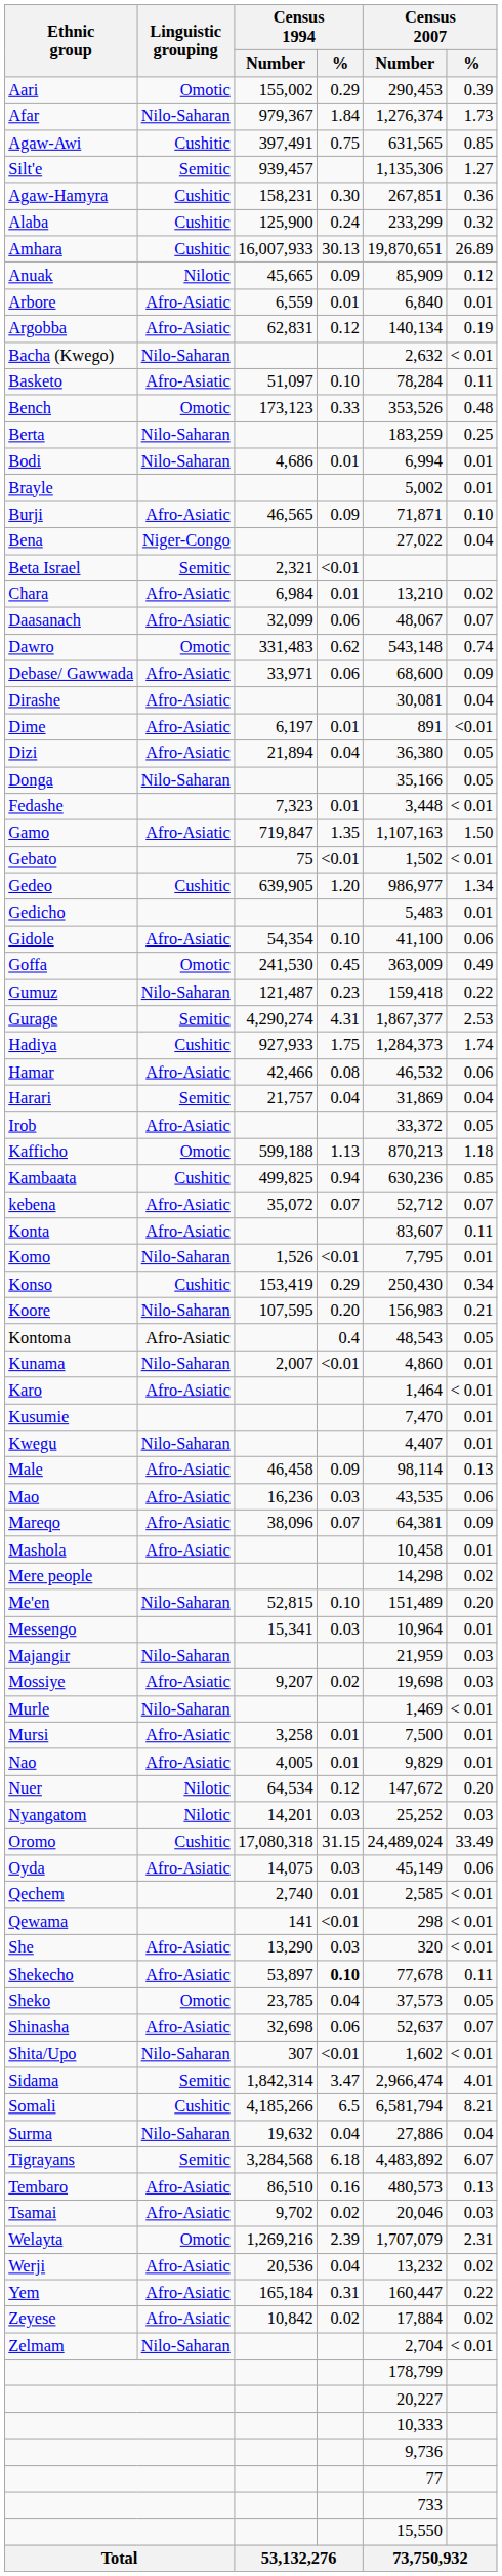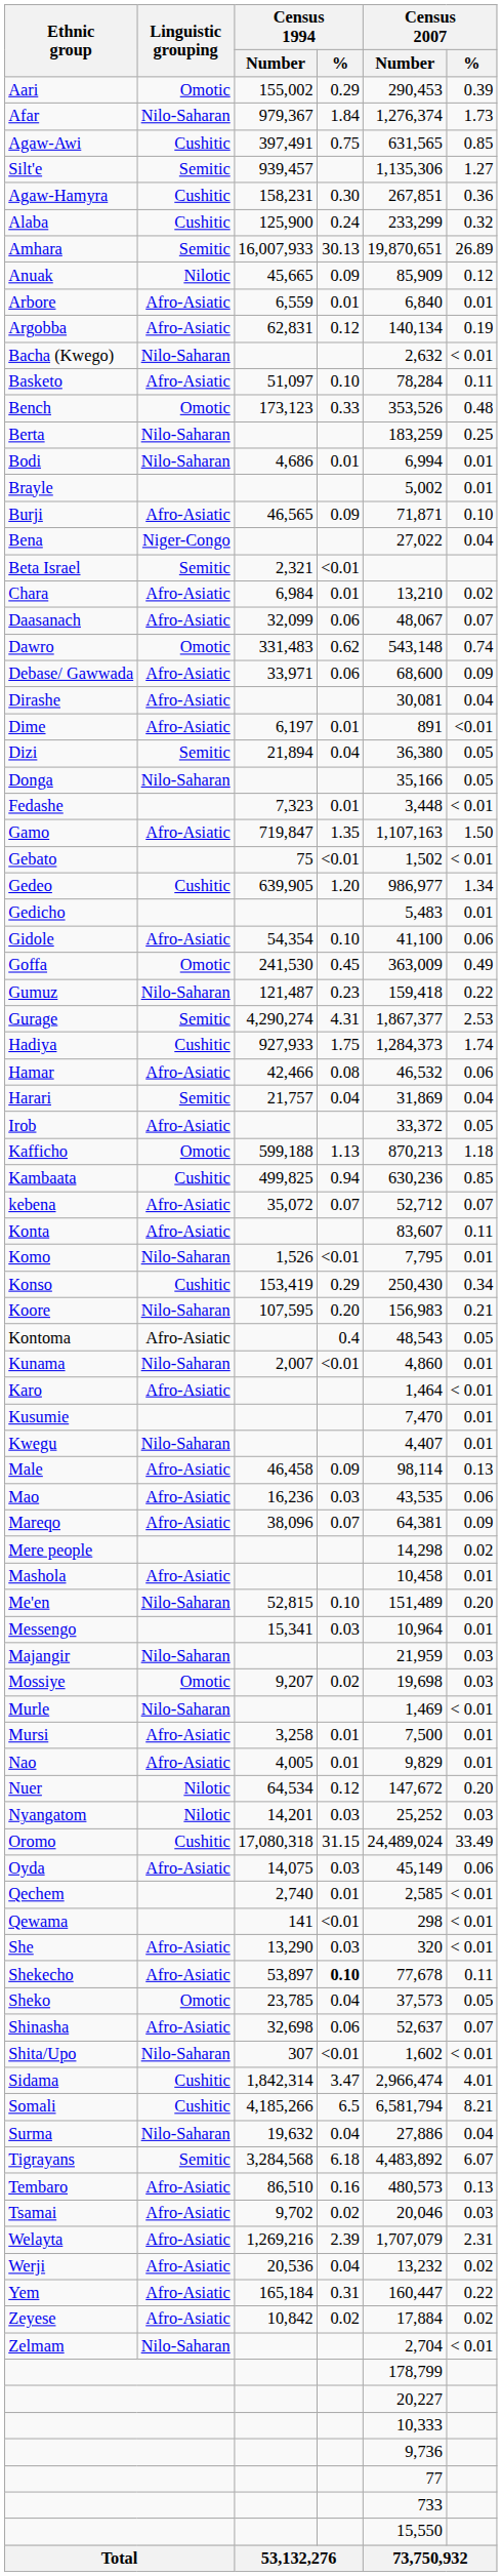 <table class="wikitable sortable mw-collapsible" style="text-align: right;">
 <tr bgcolor="#e0e0e0">
 <th rowspan="2">Ethnic<br>group</th>
 <th rowspan="2">Linguistic<br>grouping</th>
 <th colspan="2">Census<br>  1994</th>
 <th colspan="2">Census<br> 2007</th>
 </tr>
 <tr bgcolor="#e0e0e0">
 <th>Number</th>
 <th>%</th>
 <th>Number</th>
 <th>%</th>
 </tr>
 <tr>
 <td align="left"><a href='#'>Aari</a></td>
 <td><a href='#'>Omotic</a></td>
 <td>155,002</td>
 <td>0.29</td>
 <td>290,453</td>
 <td>0.39</td>
 </tr>
 <tr>
 <td align="left"><a href='#'>Afar</a></td>
 <td><a href='#'>Nilo-Saharan</a></td>
 <td>979,367</td>
 <td>1.84</td>
 <td>1,276,374</td>
 <td>1.73</td>
 </tr>
 <tr>
 <td align="left"><a href='#'>Agaw-Awi</a></td>
 <td><a href='#'>Cushitic</a></td>
 <td>397,491</td>
 <td>0.75</td>
 <td>631,565</td>
 <td>0.85</td>
 </tr>
 <tr>
 <td align="left"><a href='#'>Silt'e</a></td>
 <td><a href='#'>Semitic</a></td>
 <td>939,457</td>
 <td></td>
 <td>1,135,306</td>
 <td>1.27</td>
 </tr>
 <tr>
 <td align="left"><a href='#'>Agaw-Hamyra</a></td>
 <td><a href='#'>Cushitic</a></td>
 <td>158,231</td>
 <td>0.30</td>
 <td>267,851</td>
 <td>0.36</td>
 </tr>
 <tr>
 <td align="left"><a href='#'>Alaba</a></td>
 <td><a href='#'>Cushitic</a></td>
 <td>125,900</td>
 <td>0.24</td>
 <td>233,299</td>
 <td>0.32</td>
 </tr>
 <tr>
 <td align="left"><a href='#'>Amhara</a></td>
-<td><a href='#'>Cushitic</a></td>
+<td><a href='#'>Semitic</a></td>
 <td>16,007,933</td>
 <td>30.13</td>
 <td>19,870,651</td>
 <td>26.89</td>
 </tr>
 <tr>
 <td align="left"><a href='#'>Anuak</a></td>
 <td><a href='#'>Nilotic</a></td>
 <td>45,665</td>
 <td>0.09</td>
 <td>85,909</td>
 <td>0.12</td>
 </tr>
 <tr>
 <td align="left"><a href='#'>Arbore</a></td>
 <td><a href='#'>Afro-Asiatic</a></td>
 <td>6,559</td>
 <td>0.01</td>
 <td>6,840</td>
 <td>0.01</td>
 </tr>
 <tr>
 <td align="left"><a href='#'>Argobba</a></td>
 <td><a href='#'>Afro-Asiatic</a></td>
 <td>62,831</td>
 <td>0.12</td>
 <td>140,134</td>
 <td>0.19</td>
 </tr>
 <tr>
 <td align="left"><a href='#'>Bacha</a> (Kwego)</td>
 <td><a href='#'>Nilo-Saharan</a></td>
 <td></td>
 <td></td>
 <td>2,632</td>
 <td>< 0.01</td>
 </tr>
 <tr>
 <td align="left"><a href='#'>Basketo</a></td>
 <td><a href='#'>Afro-Asiatic</a></td>
 <td>51,097</td>
 <td>0.10</td>
 <td>78,284</td>
 <td>0.11</td>
 </tr>
 <tr>
 <td align="left"><a href='#'>Bench</a></td>
 <td><a href='#'>Omotic</a></td>
 <td>173,123</td>
 <td>0.33</td>
 <td>353,526</td>
 <td>0.48</td>
 </tr>
 <tr>
 <td align="left"><a href='#'>Berta</a></td>
 <td><a href='#'>Nilo-Saharan</a></td>
 <td></td>
 <td></td>
 <td>183,259</td>
 <td>0.25</td>
 </tr>
 <tr>
 <td align="left"><a href='#'>Bodi</a></td>
 <td><a href='#'>Nilo-Saharan</a></td>
 <td>4,686</td>
 <td>0.01</td>
 <td>6,994</td>
 <td>0.01</td>
 </tr>
 <tr>
 <td align="left"><a href='#'>Brayle</a></td>
 <td></td>
 <td></td>
 <td></td>
 <td>5,002</td>
 <td>0.01</td>
 </tr>
 <tr>
 <td align="left"><a href='#'>Burji</a></td>
 <td><a href='#'>Afro-Asiatic</a></td>
 <td>46,565</td>
 <td>0.09</td>
 <td>71,871</td>
 <td>0.10</td>
 </tr>
 <tr>
 <td align="left"><a href='#'>Bena</a></td>
 <td><a href='#'>Niger-Congo</a></td>
 <td></td>
 <td></td>
 <td>27,022</td>
 <td>0.04</td>
 </tr>
 <tr>
 <td align="left"><a href='#'>Beta Israel</a></td>
 <td><a href='#'>Semitic</a></td>
 <td>2,321</td>
 <td><0.01</td>
 <td></td>
 <td></td>
 </tr>
 <tr>
 <td align="left"><a href='#'>Chara</a></td>
 <td><a href='#'>Afro-Asiatic</a></td>
 <td>6,984</td>
 <td>0.01</td>
 <td>13,210</td>
 <td>0.02</td>
 </tr>
 <tr>
 <td align="left"><a href='#'>Daasanach</a></td>
 <td><a href='#'>Afro-Asiatic</a></td>
 <td>32,099</td>
 <td>0.06</td>
 <td>48,067</td>
 <td>0.07</td>
 </tr>
 <tr>
 <td align="left"><a href='#'>Dawro</a></td>
 <td><a href='#'>Omotic</a></td>
 <td>331,483</td>
 <td>0.62</td>
 <td>543,148</td>
 <td>0.74</td>
 </tr>
 <tr>
 <td align="left"><a href='#'>Debase/ Gawwada</a></td>
 <td><a href='#'>Afro-Asiatic</a></td>
 <td>33,971</td>
 <td>0.06</td>
 <td>68,600</td>
 <td>0.09</td>
 </tr>
 <tr>
 <td align="left"><a href='#'>Dirashe</a></td>
 <td><a href='#'>Afro-Asiatic</a></td>
 <td></td>
 <td></td>
 <td>30,081</td>
 <td>0.04</td>
 </tr>
 <tr>
 <td align="left"><a href='#'>Dime</a></td>
 <td><a href='#'>Afro-Asiatic</a></td>
 <td>6,197</td>
 <td>0.01</td>
 <td>891</td>
 <td><0.01</td>
 </tr>
 <tr>
 <td align="left"><a href='#'>Dizi</a></td>
-<td><a href='#'>Afro-Asiatic</a></td>
+<td><a href='#'>Semitic</a></td>
 <td>21,894</td>
 <td>0.04</td>
 <td>36,380</td>
 <td>0.05</td>
 </tr>
 <tr>
 <td align="left"><a href='#'>Donga</a></td>
 <td><a href='#'>Nilo-Saharan</a></td>
 <td></td>
 <td></td>
 <td>35,166</td>
 <td>0.05</td>
 </tr>
 <tr>
 <td align="left"><a href='#'>Fedashe</a></td>
 <td></td>
 <td>7,323</td>
 <td>0.01</td>
 <td>3,448</td>
 <td>< 0.01</td>
 </tr>
 <tr>
 <td align="left"><a href='#'>Gamo</a></td>
 <td><a href='#'>Afro-Asiatic</a></td>
 <td>719,847</td>
 <td>1.35</td>
 <td>1,107,163</td>
 <td>1.50</td>
 </tr>
 <tr>
 <td align="left"><a href='#'>Gebato</a></td>
 <td></td>
 <td>75</td>
 <td><0.01</td>
 <td>1,502</td>
 <td>< 0.01</td>
 </tr>
 <tr>
 <td align="left"><a href='#'>Gedeo</a></td>
 <td><a href='#'>Cushitic</a></td>
 <td>639,905</td>
 <td>1.20</td>
 <td>986,977</td>
 <td>1.34</td>
 </tr>
 <tr>
 <td align="left"><a href='#'>Gedicho</a></td>
 <td></td>
 <td></td>
 <td></td>
 <td>5,483</td>
 <td>0.01</td>
 </tr>
 <tr>
 <td align="left"><a href='#'>Gidole</a></td>
 <td><a href='#'>Afro-Asiatic</a></td>
 <td>54,354</td>
 <td>0.10</td>
 <td>41,100</td>
 <td>0.06</td>
 </tr>
 <tr>
 <td align="left"><a href='#'>Goffa</a></td>
 <td><a href='#'>Omotic</a></td>
 <td>241,530</td>
 <td>0.45</td>
 <td>363,009</td>
 <td>0.49</td>
 </tr>
 <tr>
 <td align="left"><a href='#'>Gumuz</a></td>
 <td><a href='#'>Nilo-Saharan</a></td>
 <td>121,487</td>
 <td>0.23</td>
 <td>159,418</td>
 <td>0.22</td>
 </tr>
 <tr>
 <td align="left"><a href='#'>Gurage</a></td>
 <td><a href='#'>Semitic</a></td>
 <td>4,290,274</td>
 <td>4.31</td>
 <td>1,867,377</td>
 <td>2.53</td>
 </tr>
 <tr>
 <td align="left"><a href='#'>Hadiya</a></td>
 <td><a href='#'>Cushitic</a></td>
 <td>927,933</td>
 <td>1.75</td>
 <td>1,284,373</td>
 <td>1.74</td>
 </tr>
 <tr>
 <td align="left"><a href='#'>Hamar</a></td>
 <td><a href='#'>Afro-Asiatic</a></td>
 <td>42,466</td>
 <td>0.08</td>
 <td>46,532</td>
 <td>0.06</td>
 </tr>
 <tr>
 <td align="left"><a href='#'>Harari</a></td>
 <td><a href='#'>Semitic</a></td>
 <td>21,757</td>
 <td>0.04</td>
 <td>31,869</td>
 <td>0.04</td>
 </tr>
 <tr>
 <td align="left"><a href='#'>Irob</a></td>
 <td><a href='#'>Afro-Asiatic</a></td>
 <td></td>
 <td></td>
 <td>33,372</td>
 <td>0.05</td>
 </tr>
 <tr>
 <td align="left"><a href='#'>Kafficho</a></td>
 <td><a href='#'>Omotic</a></td>
 <td>599,188</td>
 <td>1.13</td>
 <td>870,213</td>
 <td>1.18</td>
 </tr>
 <tr>
 <td align="left"><a href='#'>Kambaata</a></td>
 <td><a href='#'>Cushitic</a></td>
 <td>499,825</td>
 <td>0.94</td>
 <td>630,236</td>
 <td>0.85</td>
 </tr>
 <tr>
 <td align="left"><a href='#'>kebena</a></td>
 <td><a href='#'>Afro-Asiatic</a></td>
 <td>35,072</td>
 <td>0.07</td>
 <td>52,712</td>
 <td>0.07</td>
 </tr>
 <tr>
 <td align="left"><a href='#'>Konta</a></td>
 <td><a href='#'>Afro-Asiatic</a></td>
 <td></td>
 <td></td>
 <td>83,607</td>
 <td>0.11</td>
 </tr>
 <tr>
 <td align="left"><a href='#'>Komo</a></td>
 <td><a href='#'>Nilo-Saharan</a></td>
 <td>1,526</td>
 <td><0.01</td>
 <td>7,795</td>
 <td>0.01</td>
 </tr>
 <tr>
 <td align="left"><a href='#'>Konso</a></td>
 <td><a href='#'>Cushitic</a></td>
 <td>153,419</td>
 <td>0.29</td>
 <td>250,430</td>
 <td>0.34</td>
 </tr>
 <tr>
 <td align="left"><a href='#'>Koore</a></td>
 <td><a href='#'>Nilo-Saharan</a></td>
 <td>107,595</td>
 <td>0.20</td>
 <td>156,983</td>
 <td>0.21</td>
 </tr>
 <tr>
 <td align="left">Kontoma</td>
 <td>Afro-Asiatic</td>
 <td></td>
 <td>0.4</td>
 <td>48,543</td>
 <td>0.05</td>
 </tr>
 <tr>
 <td align="left"><a href='#'>Kunama</a></td>
 <td><a href='#'>Nilo-Saharan</a></td>
 <td>2,007</td>
 <td><0.01</td>
 <td>4,860</td>
 <td>0.01</td>
 </tr>
 <tr>
 <td align="left"><a href='#'>Karo</a></td>
 <td><a href='#'>Afro-Asiatic</a></td>
 <td></td>
 <td></td>
 <td>1,464</td>
 <td>< 0.01</td>
 </tr>
 <tr>
 <td align="left"><a href='#'>Kusumie</a></td>
 <td></td>
 <td></td>
 <td></td>
 <td>7,470</td>
 <td>0.01</td>
 </tr>
 <tr>
 <td align="left"><a href='#'>Kwegu</a></td>
 <td><a href='#'>Nilo-Saharan</a></td>
 <td></td>
 <td></td>
 <td>4,407</td>
 <td>0.01</td>
 </tr>
 <tr>
 <td align="left"><a href='#'>Male</a></td>
 <td><a href='#'>Afro-Asiatic</a></td>
 <td>46,458</td>
 <td>0.09</td>
 <td>98,114</td>
 <td>0.13</td>
 </tr>
 <tr>
 <td align="left"><a href='#'>Mao</a></td>
 <td><a href='#'>Afro-Asiatic</a></td>
 <td>16,236</td>
 <td>0.03</td>
 <td>43,535</td>
 <td>0.06</td>
 </tr>
 <tr>
 <td align="left"><a href='#'>Mareqo</a></td>
 <td><a href='#'>Afro-Asiatic</a></td>
 <td>38,096</td>
 <td>0.07</td>
 <td>64,381</td>
 <td>0.09</td>
 </tr>
 <tr>
+<td align="left"><a href='#'>Mere people</a></td>
+<td></td>
+<td></td>
+<td></td>
+<td>14,298</td>
+<td>0.02</td>
+</tr>
+<tr>
 <td align="left"><a href='#'>Mashola</a></td>
 <td><a href='#'>Afro-Asiatic</a></td>
 <td></td>
 <td></td>
 <td>10,458</td>
 <td>0.01</td>
-</tr>
-<tr>
-<td align="left"><a href='#'>Mere people</a></td>
-<td></td>
-<td></td>
-<td></td>
-<td>14,298</td>
-<td>0.02</td>
 </tr>
 <tr>
 <td align="left"><a href='#'>Me'en</a></td>
 <td><a href='#'>Nilo-Saharan</a></td>
 <td>52,815</td>
 <td>0.10</td>
 <td>151,489</td>
 <td>0.20</td>
 </tr>
 <tr>
 <td align="left"><a href='#'>Messengo</a></td>
 <td></td>
 <td>15,341</td>
 <td>0.03</td>
 <td>10,964</td>
 <td>0.01</td>
 </tr>
 <tr>
 <td align="left"><a href='#'>Majangir</a></td>
 <td><a href='#'>Nilo-Saharan</a></td>
 <td></td>
 <td></td>
 <td>21,959</td>
 <td>0.03</td>
 </tr>
 <tr>
 <td align="left"><a href='#'>Mossiye</a></td>
-<td><a href='#'>Afro-Asiatic</a></td>
+<td><a href='#'>Omotic</a></td>
 <td>9,207</td>
 <td>0.02</td>
 <td>19,698</td>
 <td>0.03</td>
 </tr>
 <tr>
 <td align="left"><a href='#'>Murle</a></td>
 <td><a href='#'>Nilo-Saharan</a></td>
 <td></td>
 <td></td>
 <td>1,469</td>
 <td>< 0.01</td>
 </tr>
 <tr>
 <td align="left"><a href='#'>Mursi</a></td>
 <td><a href='#'>Afro-Asiatic</a></td>
 <td>3,258</td>
 <td>0.01</td>
 <td>7,500</td>
 <td>0.01</td>
 </tr>
 <tr>
 <td align="left"><a href='#'>Nao</a></td>
 <td><a href='#'>Afro-Asiatic</a></td>
 <td>4,005</td>
 <td>0.01</td>
 <td>9,829</td>
 <td>0.01</td>
 </tr>
 <tr>
 <td align="left"><a href='#'>Nuer</a></td>
 <td><a href='#'>Nilotic</a></td>
 <td>64,534</td>
 <td>0.12</td>
 <td>147,672</td>
 <td>0.20</td>
 </tr>
 <tr>
 <td align="left"><a href='#'>Nyangatom</a></td>
 <td><a href='#'>Nilotic</a></td>
 <td>14,201</td>
 <td>0.03</td>
 <td>25,252</td>
 <td>0.03</td>
 </tr>
 <tr>
 <td align="left"><a href='#'>Oromo</a></td>
 <td><a href='#'>Cushitic</a></td>
 <td>17,080,318</td>
 <td>31.15</td>
 <td>24,489,024</td>
 <td>33.49</td>
 </tr>
 <tr>
 <td align="left"><a href='#'>Oyda</a></td>
 <td><a href='#'>Afro-Asiatic</a></td>
 <td>14,075</td>
 <td>0.03</td>
 <td>45,149</td>
 <td>0.06</td>
 </tr>
 <tr>
 <td align="left"><a href='#'>Qechem</a></td>
 <td></td>
 <td>2,740</td>
 <td>0.01</td>
 <td>2,585</td>
 <td>< 0.01</td>
 </tr>
 <tr>
 <td align="left"><a href='#'>Qewama</a></td>
 <td></td>
 <td>141</td>
 <td><0.01</td>
 <td>298</td>
 <td>< 0.01</td>
 </tr>
 <tr>
 <td align="left"><a href='#'>She</a></td>
 <td><a href='#'>Afro-Asiatic</a></td>
 <td>13,290</td>
 <td>0.03</td>
 <td>320</td>
 <td>< 0.01</td>
 </tr>
 <tr>
 <td align="left"><a href='#'>Shekecho</a></td>
 <td><a href='#'>Afro-Asiatic</a></td>
 <td>53,897</td>
 <td><strong>0.10</strong></td>
 <td>77,678</td>
 <td>0.11</td>
 </tr>
 <tr>
 <td align="left"><a href='#'>Sheko</a></td>
 <td><a href='#'>Omotic</a></td>
 <td>23,785</td>
 <td>0.04</td>
 <td>37,573</td>
 <td>0.05</td>
 </tr>
 <tr>
 <td align="left"><a href='#'>Shinasha</a></td>
 <td><a href='#'>Afro-Asiatic</a></td>
 <td>32,698</td>
 <td>0.06</td>
 <td>52,637</td>
 <td>0.07</td>
 </tr>
 <tr>
 <td align="left"><a href='#'>Shita/Upo</a></td>
 <td><a href='#'>Nilo-Saharan</a></td>
 <td>307</td>
 <td><0.01</td>
 <td>1,602</td>
 <td>< 0.01</td>
 </tr>
 <tr>
 <td align="left"><a href='#'>Sidama</a></td>
-<td><a href='#'>Semitic</a></td>
+<td><a href='#'>Cushitic</a></td>
 <td>1,842,314</td>
 <td>3.47</td>
 <td>2,966,474</td>
 <td>4.01</td>
 </tr>
 <tr>
 <td align="left"><a href='#'>Somali</a></td>
 <td><a href='#'>Cushitic</a></td>
 <td>4,185,266</td>
 <td>6.5</td>
 <td>6,581,794</td>
 <td>8.21</td>
 </tr>
 <tr>
 <td align="left"><a href='#'>Surma</a></td>
 <td><a href='#'>Nilo-Saharan</a></td>
 <td>19,632</td>
 <td>0.04</td>
 <td>27,886</td>
 <td>0.04</td>
 </tr>
 <tr>
 <td align="left"><a href='#'>Tigrayans</a></td>
 <td><a href='#'>Semitic</a></td>
 <td>3,284,568</td>
 <td>6.18</td>
 <td>4,483,892</td>
 <td>6.07</td>
 </tr>
 <tr>
 <td align="left"><a href='#'>Tembaro</a></td>
 <td><a href='#'>Afro-Asiatic</a></td>
 <td>86,510</td>
 <td>0.16</td>
 <td>480,573</td>
 <td>0.13</td>
 </tr>
 <tr>
 <td align="left"><a href='#'>Tsamai</a></td>
 <td><a href='#'>Afro-Asiatic</a></td>
 <td>9,702</td>
 <td>0.02</td>
 <td>20,046</td>
 <td>0.03</td>
 </tr>
 <tr>
 <td align="left"><a href='#'>Welayta</a></td>
-<td><a href='#'>Omotic</a></td>
+<td><a href='#'>Afro-Asiatic</a></td>
 <td>1,269,216</td>
 <td>2.39</td>
 <td>1,707,079</td>
 <td>2.31</td>
 </tr>
 <tr>
 <td align="left"><a href='#'>Werji</a></td>
 <td><a href='#'>Afro-Asiatic</a></td>
 <td>20,536</td>
 <td>0.04</td>
 <td>13,232</td>
 <td>0.02</td>
 </tr>
 <tr>
 <td align="left"><a href='#'>Yem</a></td>
 <td><a href='#'>Afro-Asiatic</a></td>
 <td>165,184</td>
 <td>0.31</td>
 <td>160,447</td>
 <td>0.22</td>
 </tr>
 <tr>
 <td align="left"><a href='#'>Zeyese</a></td>
 <td><a href='#'>Afro-Asiatic</a></td>
 <td>10,842</td>
 <td>0.02</td>
 <td>17,884</td>
 <td>0.02</td>
 </tr>
 <tr>
 <td align="left"><a href='#'>Zelmam</a></td>
 <td><a href='#'>Nilo-Saharan</a></td>
 <td></td>
 <td></td>
 <td>2,704</td>
 <td>< 0.01</td>
 </tr>
 <tr class="sortbottom">
 <td align="left" colspan="2"></td>
 <td></td>
 <td></td>
 <td>178,799</td>
 <td></td>
 </tr>
 <tr class="sortbottom">
 <td align="left" colspan="2"></td>
 <td></td>
 <td></td>
 <td>20,227</td>
 <td></td>
 </tr>
 <tr class="sortbottom">
 <td align="left"  colspan="2"></td>
 <td></td>
 <td></td>
 <td>10,333</td>
 <td></td>
 </tr>
 <tr class="sortbottom">
 <td align="left" colspan="2"></td>
 <td></td>
 <td></td>
 <td>9,736</td>
 <td></td>
 </tr>
 <tr class="sortbottom">
 <td align="left" colspan="2"></td>
 <td></td>
 <td></td>
 <td>77</td>
 <td></td>
 </tr>
 <tr class="sortbottom">
 <td align="left" colspan="2"></td>
 <td></td>
 <td></td>
 <td>733</td>
 <td></td>
 </tr>
 <tr class="sortbottom">
 <td align="left" colspan="2"></td>
 <td></td>
 <td></td>
 <td>15,550</td>
 <td></td>
 </tr>
 <tr bgcolor="#e0e0e0">
 <th align="left" colspan="2">Total</th>
 <th colspan="2">53,132,276</th>
 <th colspan="2">73,750,932</th>
 </tr>
 </table>
